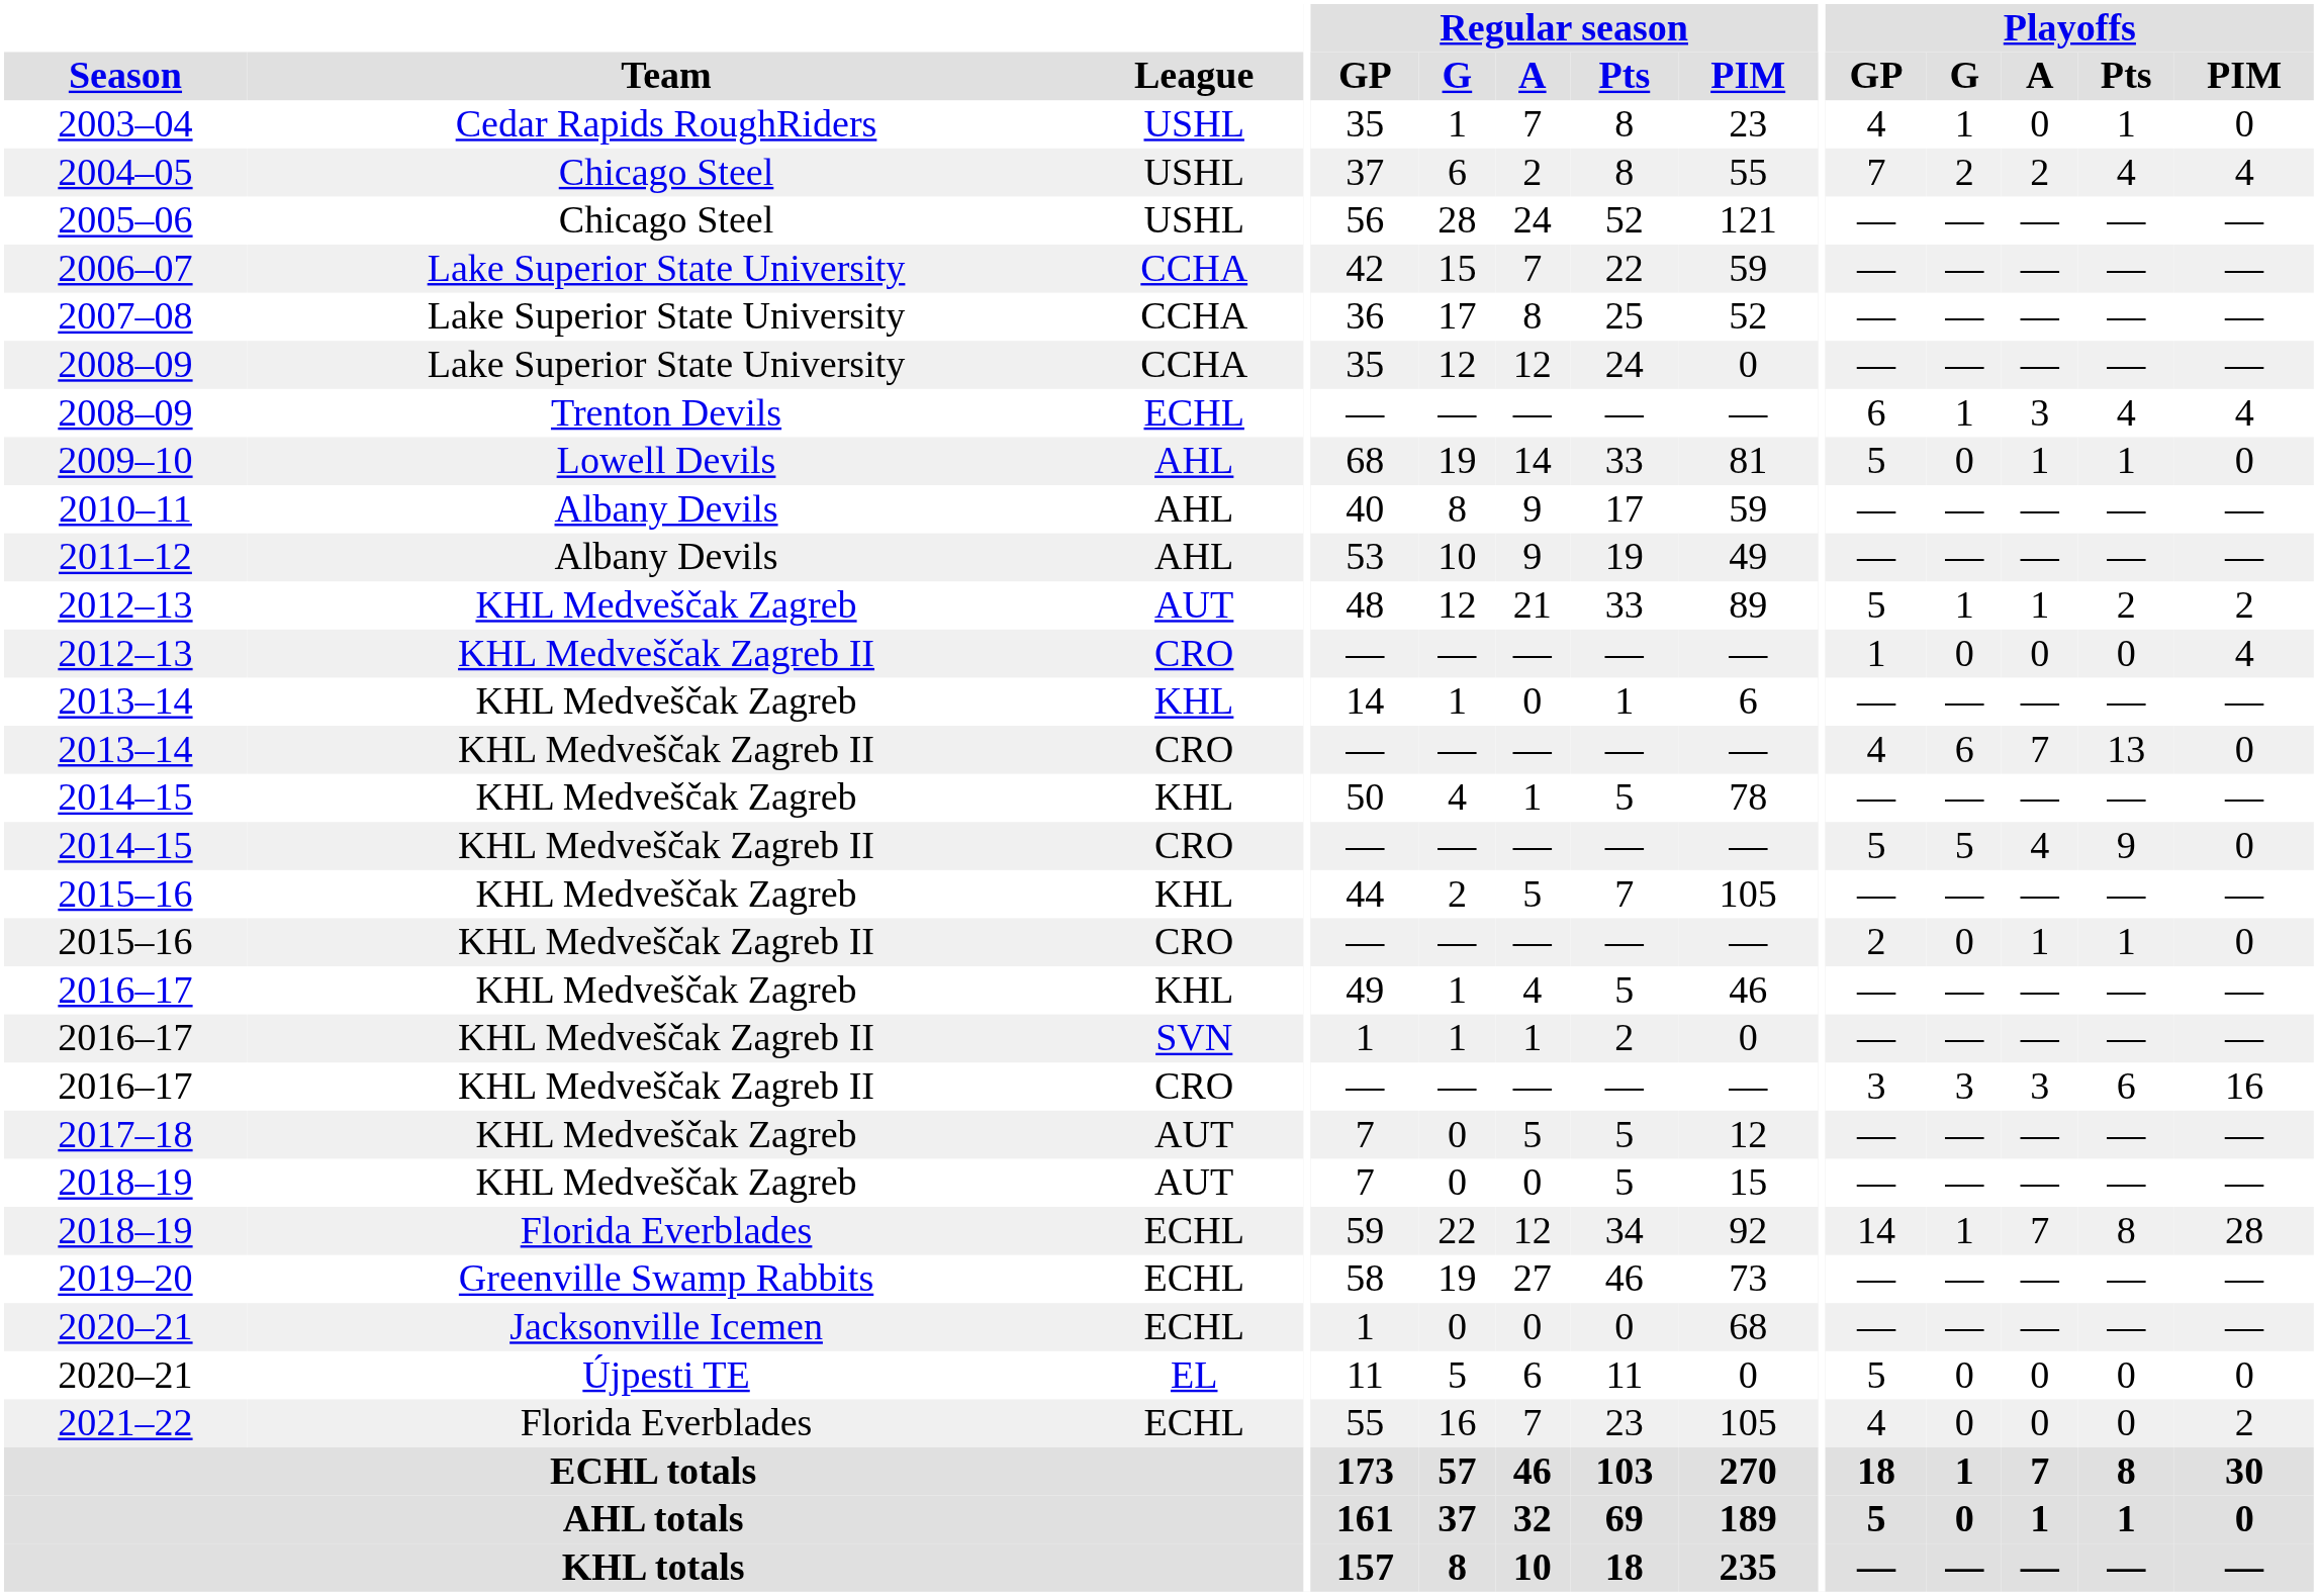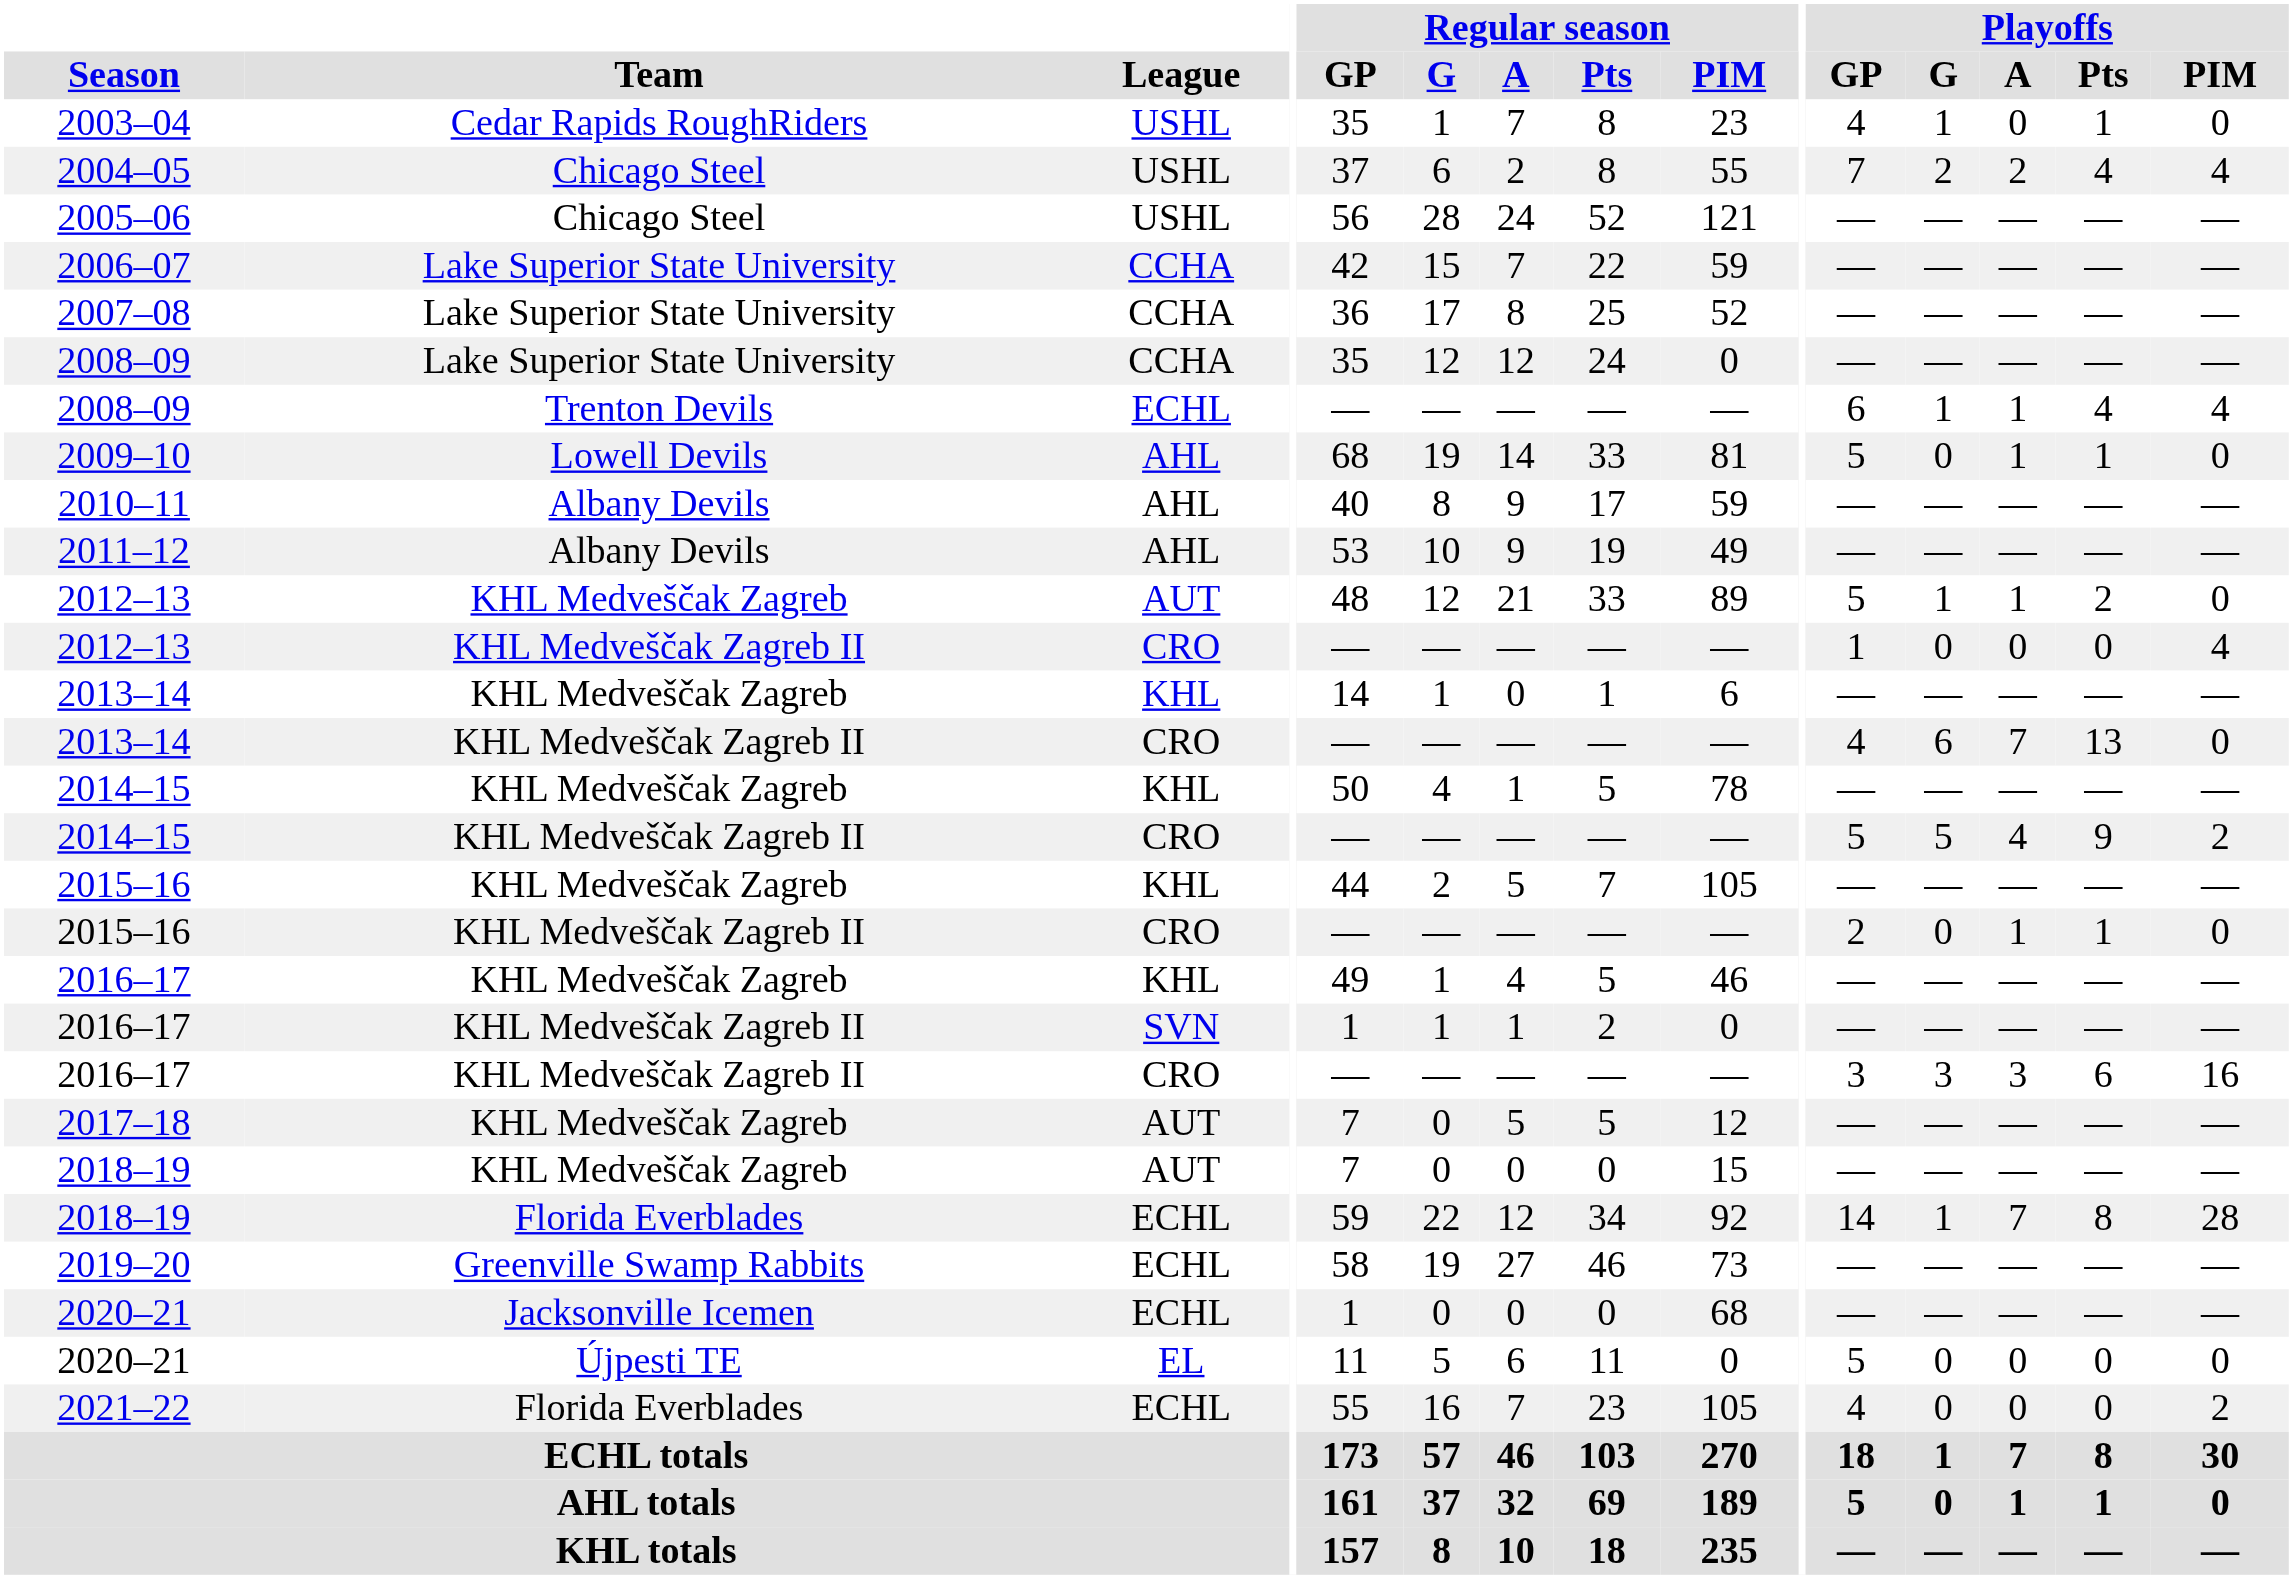 <table border="0" cellpadding="1" cellspacing="0" style="text-align:center; width:60em">
 <tr bgcolor="#e0e0e0">
 <th colspan="3" bgcolor="#ffffff"></th>
 <th rowspan="99" bgcolor="#ffffff"></th>
 <th colspan="5"><a href='#'>Regular season</a></th>
 <th rowspan="99" bgcolor="#ffffff"></th>
 <th colspan="5"><a href='#'>Playoffs</a></th>
 </tr>
 <tr bgcolor="#e0e0e0">
 <th><a href='#'>Season</a></th>
 <th>Team</th>
 <th>League</th>
 <th>GP</th>
 <th><a href='#'>G</a></th>
 <th><a href='#'>A</a></th>
 <th><a href='#'>Pts</a></th>
 <th><a href='#'>PIM</a></th>
 <th>GP</th>
 <th>G</th>
 <th>A</th>
 <th>Pts</th>
 <th>PIM</th>
 </tr>
 <tr>
 <td><a href='#'>2003–04</a></td>
 <td><a href='#'>Cedar Rapids RoughRiders</a></td>
 <td><a href='#'>USHL</a></td>
 <td>35</td>
 <td>1</td>
 <td>7</td>
 <td>8</td>
 <td>23</td>
 <td>4</td>
 <td>1</td>
 <td>0</td>
 <td>1</td>
 <td>0</td>
 </tr>
 <tr bgcolor="#f0f0f0">
 <td><a href='#'>2004–05</a></td>
 <td><a href='#'>Chicago Steel</a></td>
 <td>USHL</td>
 <td>37</td>
 <td>6</td>
 <td>2</td>
 <td>8</td>
 <td>55</td>
 <td>7</td>
 <td>2</td>
 <td>2</td>
 <td>4</td>
 <td>4</td>
 </tr>
 <tr>
 <td><a href='#'>2005–06</a></td>
 <td>Chicago Steel</td>
 <td>USHL</td>
 <td>56</td>
 <td>28</td>
 <td>24</td>
 <td>52</td>
 <td>121</td>
 <td>—</td>
 <td>—</td>
 <td>—</td>
 <td>—</td>
 <td>—</td>
 </tr>
 <tr bgcolor="#f0f0f0">
 <td><a href='#'>2006–07</a></td>
 <td><a href='#'>Lake Superior State University</a></td>
 <td><a href='#'>CCHA</a></td>
 <td>42</td>
 <td>15</td>
 <td>7</td>
 <td>22</td>
 <td>59</td>
 <td>—</td>
 <td>—</td>
 <td>—</td>
 <td>—</td>
 <td>—</td>
 </tr>
 <tr>
 <td><a href='#'>2007–08</a></td>
 <td>Lake Superior State University</td>
 <td>CCHA</td>
 <td>36</td>
 <td>17</td>
 <td>8</td>
 <td>25</td>
 <td>52</td>
 <td>—</td>
 <td>—</td>
 <td>—</td>
 <td>—</td>
 <td>—</td>
 </tr>
 <tr bgcolor="#f0f0f0">
 <td><a href='#'>2008–09</a></td>
 <td>Lake Superior State University</td>
 <td>CCHA</td>
 <td>35</td>
 <td>12</td>
 <td>12</td>
 <td>24</td>
 <td>0</td>
 <td>—</td>
 <td>—</td>
 <td>—</td>
 <td>—</td>
 <td>—</td>
 </tr>
 <tr>
 <td><a href='#'>2008–09</a></td>
 <td><a href='#'>Trenton Devils</a></td>
 <td><a href='#'>ECHL</a></td>
 <td>—</td>
 <td>—</td>
 <td>—</td>
 <td>—</td>
 <td>—</td>
 <td>6</td>
 <td>1</td>
-<td>3</td>
+<td>1</td>
 <td>4</td>
 <td>4</td>
 </tr>
 <tr bgcolor="#f0f0f0">
 <td><a href='#'>2009–10</a></td>
 <td><a href='#'>Lowell Devils</a></td>
 <td><a href='#'>AHL</a></td>
 <td>68</td>
 <td>19</td>
 <td>14</td>
 <td>33</td>
 <td>81</td>
 <td>5</td>
 <td>0</td>
 <td>1</td>
 <td>1</td>
 <td>0</td>
 </tr>
 <tr>
 <td><a href='#'>2010–11</a></td>
 <td><a href='#'>Albany Devils</a></td>
 <td>AHL</td>
 <td>40</td>
 <td>8</td>
 <td>9</td>
 <td>17</td>
 <td>59</td>
 <td>—</td>
 <td>—</td>
 <td>—</td>
 <td>—</td>
 <td>—</td>
 </tr>
 <tr bgcolor="#f0f0f0">
 <td><a href='#'>2011–12</a></td>
 <td>Albany Devils</td>
 <td>AHL</td>
 <td>53</td>
 <td>10</td>
 <td>9</td>
 <td>19</td>
 <td>49</td>
 <td>—</td>
 <td>—</td>
 <td>—</td>
 <td>—</td>
 <td>—</td>
 </tr>
 <tr>
 <td><a href='#'>2012–13</a></td>
 <td><a href='#'>KHL Medveščak Zagreb</a></td>
 <td><a href='#'>AUT</a></td>
 <td>48</td>
 <td>12</td>
 <td>21</td>
 <td>33</td>
 <td>89</td>
 <td>5</td>
 <td>1</td>
 <td>1</td>
 <td>2</td>
-<td>2</td>
+<td>0</td>
 </tr>
 <tr bgcolor="#f0f0f0">
 <td><a href='#'>2012–13</a></td>
 <td><a href='#'>KHL Medveščak Zagreb II</a></td>
 <td><a href='#'>CRO</a></td>
 <td>—</td>
 <td>—</td>
 <td>—</td>
 <td>—</td>
 <td>—</td>
 <td>1</td>
 <td>0</td>
 <td>0</td>
 <td>0</td>
 <td>4</td>
 </tr>
 <tr>
 <td><a href='#'>2013–14</a></td>
 <td>KHL Medveščak Zagreb</td>
 <td><a href='#'>KHL</a></td>
 <td>14</td>
 <td>1</td>
 <td>0</td>
 <td>1</td>
 <td>6</td>
 <td>—</td>
 <td>—</td>
 <td>—</td>
 <td>—</td>
 <td>—</td>
 </tr>
 <tr bgcolor="#f0f0f0">
 <td><a href='#'>2013–14</a></td>
 <td>KHL Medveščak Zagreb II</td>
 <td>CRO</td>
 <td>—</td>
 <td>—</td>
 <td>—</td>
 <td>—</td>
 <td>—</td>
 <td>4</td>
 <td>6</td>
 <td>7</td>
 <td>13</td>
 <td>0</td>
 </tr>
 <tr>
 <td><a href='#'>2014–15</a></td>
 <td>KHL Medveščak Zagreb</td>
 <td>KHL</td>
 <td>50</td>
 <td>4</td>
 <td>1</td>
 <td>5</td>
 <td>78</td>
 <td>—</td>
 <td>—</td>
 <td>—</td>
 <td>—</td>
 <td>—</td>
 </tr>
 <tr bgcolor="#f0f0f0">
 <td><a href='#'>2014–15</a></td>
 <td>KHL Medveščak Zagreb II</td>
 <td>CRO</td>
 <td>—</td>
 <td>—</td>
 <td>—</td>
 <td>—</td>
 <td>—</td>
 <td>5</td>
 <td>5</td>
 <td>4</td>
 <td>9</td>
-<td>0</td>
+<td>2</td>
 </tr>
 <tr>
 <td><a href='#'>2015–16</a></td>
 <td>KHL Medveščak Zagreb</td>
 <td>KHL</td>
 <td>44</td>
 <td>2</td>
 <td>5</td>
 <td>7</td>
 <td>105</td>
 <td>—</td>
 <td>—</td>
 <td>—</td>
 <td>—</td>
 <td>—</td>
 </tr>
 <tr bgcolor="#f0f0f0">
 <td>2015–16</td>
 <td>KHL Medveščak Zagreb II</td>
 <td>CRO</td>
 <td>—</td>
 <td>—</td>
 <td>—</td>
 <td>—</td>
 <td>—</td>
 <td>2</td>
 <td>0</td>
 <td>1</td>
 <td>1</td>
 <td>0</td>
 </tr>
 <tr>
 <td><a href='#'>2016–17</a></td>
 <td>KHL Medveščak Zagreb</td>
 <td>KHL</td>
 <td>49</td>
 <td>1</td>
 <td>4</td>
 <td>5</td>
 <td>46</td>
 <td>—</td>
 <td>—</td>
 <td>—</td>
 <td>—</td>
 <td>—</td>
 </tr>
 <tr bgcolor="#f0f0f0">
 <td>2016–17</td>
 <td>KHL Medveščak Zagreb II</td>
 <td><a href='#'>SVN</a></td>
 <td>1</td>
 <td>1</td>
 <td>1</td>
 <td>2</td>
 <td>0</td>
 <td>—</td>
 <td>—</td>
 <td>—</td>
 <td>—</td>
 <td>—</td>
 </tr>
 <tr>
 <td>2016–17</td>
 <td>KHL Medveščak Zagreb II</td>
 <td>CRO</td>
 <td>—</td>
 <td>—</td>
 <td>—</td>
 <td>—</td>
 <td>—</td>
 <td>3</td>
 <td>3</td>
 <td>3</td>
 <td>6</td>
 <td>16</td>
 </tr>
 <tr bgcolor="#f0f0f0">
 <td><a href='#'>2017–18</a></td>
 <td>KHL Medveščak Zagreb</td>
 <td>AUT</td>
 <td>7</td>
 <td>0</td>
 <td>5</td>
 <td>5</td>
 <td>12</td>
 <td>—</td>
 <td>—</td>
 <td>—</td>
 <td>—</td>
 <td>—</td>
 </tr>
 <tr>
 <td><a href='#'>2018–19</a></td>
 <td>KHL Medveščak Zagreb</td>
 <td>AUT</td>
 <td>7</td>
 <td>0</td>
 <td>0</td>
-<td>5</td>
+<td>0</td>
 <td>15</td>
 <td>—</td>
 <td>—</td>
 <td>—</td>
 <td>—</td>
 <td>—</td>
 </tr>
 <tr bgcolor="#f0f0f0">
 <td><a href='#'>2018–19</a></td>
 <td><a href='#'>Florida Everblades</a></td>
 <td>ECHL</td>
 <td>59</td>
 <td>22</td>
 <td>12</td>
 <td>34</td>
 <td>92</td>
 <td>14</td>
 <td>1</td>
 <td>7</td>
 <td>8</td>
 <td>28</td>
 </tr>
 <tr>
 <td><a href='#'>2019–20</a></td>
 <td><a href='#'>Greenville Swamp Rabbits</a></td>
 <td>ECHL</td>
 <td>58</td>
 <td>19</td>
 <td>27</td>
 <td>46</td>
 <td>73</td>
 <td>—</td>
 <td>—</td>
 <td>—</td>
 <td>—</td>
 <td>—</td>
 </tr>
 <tr bgcolor="#f0f0f0">
 <td><a href='#'>2020–21</a></td>
 <td><a href='#'>Jacksonville Icemen</a></td>
 <td>ECHL</td>
 <td>1</td>
 <td>0</td>
 <td>0</td>
 <td>0</td>
 <td>68</td>
 <td>—</td>
 <td>—</td>
 <td>—</td>
 <td>—</td>
 <td>—</td>
 </tr>
 <tr>
 <td>2020–21</td>
 <td><a href='#'>Újpesti TE</a></td>
 <td><a href='#'>EL</a></td>
 <td>11</td>
 <td>5</td>
 <td>6</td>
 <td>11</td>
 <td>0</td>
 <td>5</td>
 <td>0</td>
 <td>0</td>
 <td>0</td>
 <td>0</td>
 </tr>
 <tr bgcolor="#f0f0f0">
 <td><a href='#'>2021–22</a></td>
 <td>Florida Everblades</td>
 <td>ECHL</td>
 <td>55</td>
 <td>16</td>
 <td>7</td>
 <td>23</td>
 <td>105</td>
 <td>4</td>
 <td>0</td>
 <td>0</td>
 <td>0</td>
 <td>2</td>
 </tr>
 <tr bgcolor="#e0e0e0">
 <th colspan="3">ECHL totals</th>
 <th>173</th>
 <th>57</th>
 <th>46</th>
 <th>103</th>
 <th>270</th>
 <th>18</th>
 <th>1</th>
 <th>7</th>
 <th>8</th>
 <th>30</th>
 </tr>
 <tr bgcolor="#e0e0e0">
 <th colspan="3">AHL totals</th>
 <th>161</th>
 <th>37</th>
 <th>32</th>
 <th>69</th>
 <th>189</th>
 <th>5</th>
 <th>0</th>
 <th>1</th>
 <th>1</th>
 <th>0</th>
 </tr>
 <tr bgcolor="#e0e0e0">
 <th colspan="3">KHL totals</th>
 <th>157</th>
 <th>8</th>
 <th>10</th>
 <th>18</th>
 <th>235</th>
 <th>—</th>
 <th>—</th>
 <th>—</th>
 <th>—</th>
 <th>—</th>
 </tr>
 </table>
